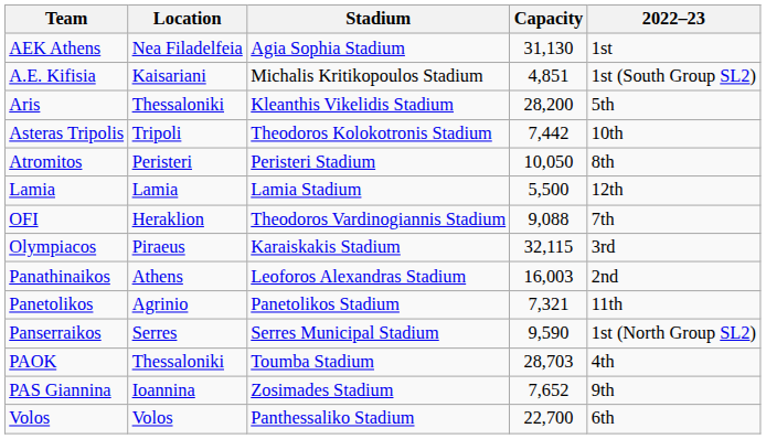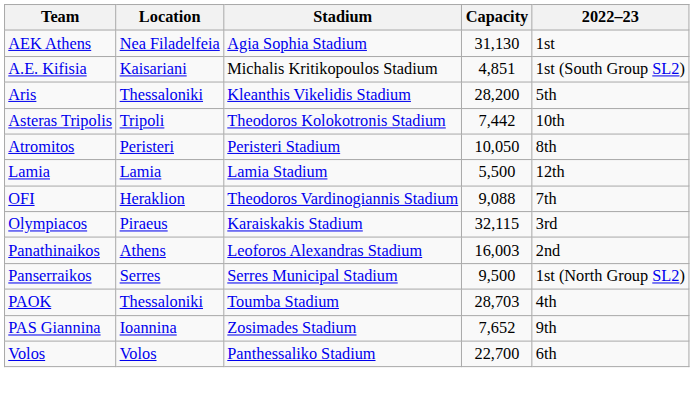 <table class="wikitable sortable" style="text-align: left;">
 <tr>
 <th>Team</th>
 <th>Location</th>
 <th>Stadium</th>
 <th>Capacity</th>
 <th data-sort-type="number">2022–23</th>
 </tr>
 <tr>
 <td><a href='#'>AEK Athens</a></td>
 <td><a href='#'>Nea Filadelfeia</a></td>
 <td><a href='#'>Agia Sophia Stadium</a></td>
 <td align="center">31,130</td>
 <td>1st</td>
 </tr>
 <tr>
 <td><a href='#'>A.E. Kifisia</a></td>
 <td><a href='#'>Kaisariani</a></td>
 <td>Michalis Kritikopoulos Stadium</td>
 <td align="center">4,851</td>
 <td>1st (South Group <a href='#'>SL2</a>)</td>
 </tr>
 <tr>
 <td><a href='#'>Aris</a></td>
 <td><a href='#'>Thessaloniki</a></td>
 <td><a href='#'>Kleanthis Vikelidis Stadium</a></td>
 <td align="center">28,200</td>
 <td>5th</td>
 </tr>
 <tr>
 <td><a href='#'>Asteras Tripolis</a></td>
 <td><a href='#'>Tripoli</a></td>
 <td><a href='#'>Theodoros Kolokotronis Stadium</a></td>
 <td align="center">7,442</td>
 <td>10th</td>
 </tr>
 <tr>
 <td><a href='#'>Atromitos</a></td>
 <td><a href='#'>Peristeri</a></td>
 <td><a href='#'>Peristeri Stadium</a></td>
 <td align="center">10,050</td>
 <td>8th</td>
 </tr>
 <tr>
 <td><a href='#'>Lamia</a></td>
 <td><a href='#'>Lamia</a></td>
 <td><a href='#'>Lamia Stadium</a></td>
 <td align="center">5,500</td>
 <td>12th</td>
 </tr>
 <tr>
 <td><a href='#'>OFI</a></td>
 <td><a href='#'>Heraklion</a></td>
 <td><a href='#'>Theodoros Vardinogiannis Stadium</a></td>
 <td align="center">9,088</td>
 <td>7th</td>
 </tr>
 <tr>
 <td><a href='#'>Olympiacos</a></td>
 <td><a href='#'>Piraeus</a></td>
 <td><a href='#'>Karaiskakis Stadium</a></td>
 <td align="center">32,115</td>
 <td>3rd</td>
 </tr>
 <tr>
 <td><a href='#'>Panathinaikos</a></td>
 <td><a href='#'>Athens</a></td>
 <td><a href='#'>Leoforos Alexandras Stadium</a></td>
 <td align="center">16,003</td>
 <td>2nd</td>
 </tr>
 <tr>
-<td><a href='#'>Panetolikos</a></td>
-<td><a href='#'>Agrinio</a></td>
-<td><a href='#'>Panetolikos Stadium</a></td>
-<td align="center">7,321</td>
-<td>11th</td>
-</tr>
-<tr>
 <td><a href='#'>Panserraikos</a></td>
 <td><a href='#'>Serres</a></td>
 <td><a href='#'>Serres Municipal Stadium</a></td>
-<td align="center">9,590</td>
+<td align="center">9,500</td>
 <td>1st (North Group <a href='#'>SL2</a>)</td>
 </tr>
 <tr>
 <td><a href='#'>PAOK</a></td>
 <td><a href='#'>Thessaloniki</a></td>
 <td><a href='#'>Toumba Stadium</a></td>
 <td align="center">28,703</td>
 <td>4th</td>
 </tr>
 <tr>
 <td><a href='#'>PAS Giannina</a></td>
 <td><a href='#'>Ioannina</a></td>
 <td><a href='#'>Zosimades Stadium</a></td>
 <td align="center">7,652</td>
 <td>9th</td>
 </tr>
 <tr>
 <td><a href='#'>Volos</a></td>
 <td><a href='#'>Volos</a></td>
 <td><a href='#'>Panthessaliko Stadium</a></td>
 <td align="center">22,700</td>
 <td>6th</td>
 </tr>
 </table>
